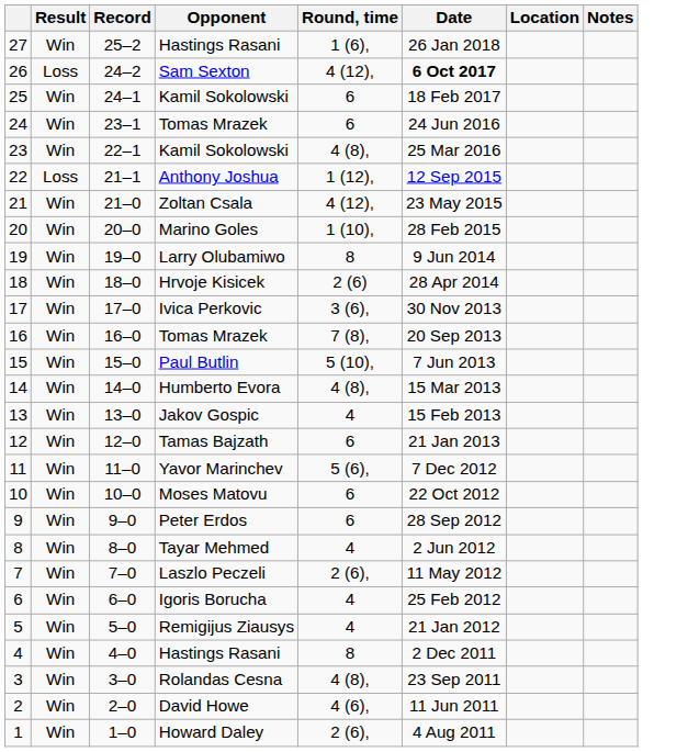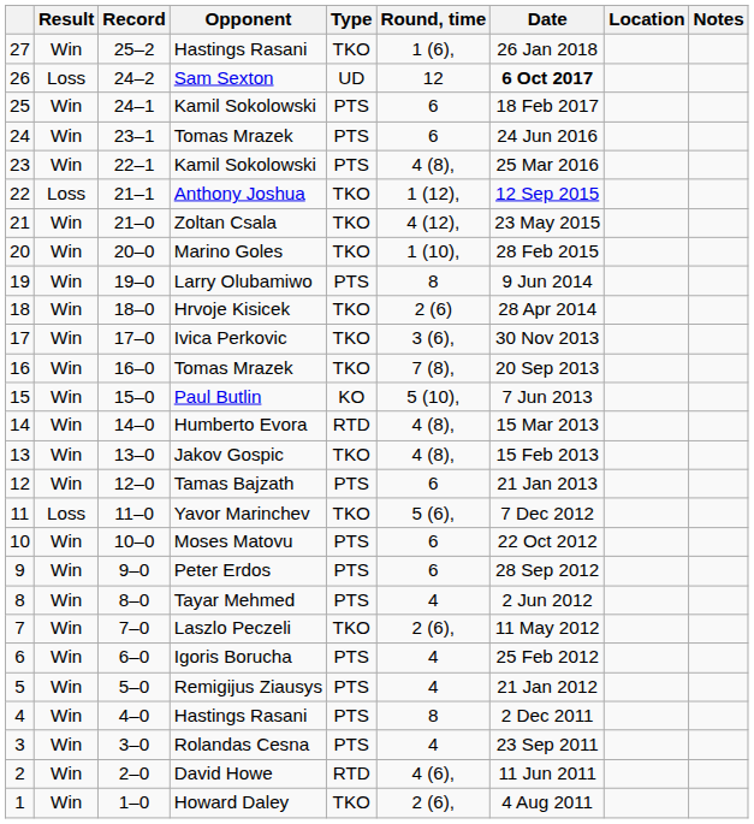 <table class="wikitable" style="text-align:center">
 <tr>
 <th></th>
 <th>Result</th>
 <th>Record</th>
 <th>Opponent</th>
+<th>Type</th>
 <th>Round, time</th>
 <th>Date</th>
 <th>Location</th>
 <th>Notes</th>
 </tr>
 <tr>
 <td>27</td>
 <td>Win</td>
 <td>25–2</td>
 <td style="text-align:left;">Hastings Rasani</td>
+<td>TKO</td>
 <td>1 (6), </td>
 <td>26 Jan 2018</td>
 <td style="text-align:left;"></td>
 <td></td>
 </tr>
 <tr>
 <td>26</td>
 <td>Loss</td>
 <td>24–2</td>
 <td style="text-align:left;"><a href='#'>Sam Sexton</a></td>
-<td>4 (12), </td>
+<td>UD</td>
+<td>12</td>
 <td><strong>6 Oct 2017</strong></td>
 <td style="text-align:left;"></td>
 <td style="text-align:left;"></td>
 </tr>
 <tr>
 <td>25</td>
 <td>Win</td>
 <td>24–1</td>
 <td style="text-align:left;">Kamil Sokolowski</td>
+<td>PTS</td>
 <td>6</td>
 <td>18 Feb 2017</td>
 <td style="text-align:left;"></td>
 <td></td>
 </tr>
 <tr>
 <td>24</td>
 <td>Win</td>
 <td>23–1</td>
 <td style="text-align:left;">Tomas Mrazek</td>
+<td>PTS</td>
 <td>6</td>
 <td>24 Jun 2016</td>
 <td style="text-align:left;"></td>
 <td></td>
 </tr>
 <tr>
 <td>23</td>
 <td>Win</td>
 <td>22–1</td>
 <td style="text-align:left;">Kamil Sokolowski</td>
+<td>PTS</td>
 <td>4 (8), </td>
 <td>25 Mar 2016</td>
 <td style="text-align:left;"></td>
 <td></td>
 </tr>
 <tr>
 <td>22</td>
 <td>Loss</td>
 <td>21–1</td>
 <td style="text-align:left;"><a href='#'>Anthony Joshua</a></td>
+<td>TKO</td>
 <td>1 (12), </td>
 <td><a href='#'>12 Sep 2015</a></td>
 <td style="text-align:left;"></td>
 <td style="text-align:left;"></td>
 </tr>
 <tr>
 <td>21</td>
 <td>Win</td>
 <td>21–0</td>
 <td style="text-align:left;">Zoltan Csala</td>
+<td>TKO</td>
 <td>4 (12), </td>
 <td>23 May 2015</td>
 <td style="text-align:left;"></td>
 <td style="text-align:left;"></td>
 </tr>
 <tr>
 <td>20</td>
 <td>Win</td>
 <td>20–0</td>
 <td style="text-align:left;">Marino Goles</td>
+<td>TKO</td>
 <td>1 (10), </td>
 <td>28 Feb 2015</td>
 <td style="text-align:left;"></td>
 <td></td>
 </tr>
 <tr>
 <td>19</td>
 <td>Win</td>
 <td>19–0</td>
 <td style="text-align:left;">Larry Olubamiwo</td>
+<td>PTS</td>
 <td>8</td>
 <td>9 Jun 2014</td>
 <td style="text-align:left;"></td>
 <td></td>
 </tr>
 <tr>
 <td>18</td>
 <td>Win</td>
 <td>18–0</td>
 <td style="text-align:left;">Hrvoje Kisicek</td>
+<td>TKO</td>
 <td>2 (6)</td>
 <td>28 Apr 2014</td>
 <td style="text-align:left;"></td>
 <td></td>
 </tr>
 <tr>
 <td>17</td>
 <td>Win</td>
 <td>17–0</td>
 <td style="text-align:left;">Ivica Perkovic</td>
+<td>TKO</td>
 <td>3 (6), </td>
 <td>30 Nov 2013</td>
 <td style="text-align:left;"></td>
 <td></td>
 </tr>
 <tr>
 <td>16</td>
 <td>Win</td>
 <td>16–0</td>
 <td style="text-align:left;">Tomas Mrazek</td>
+<td>TKO</td>
 <td>7 (8), </td>
 <td>20 Sep 2013</td>
 <td style="text-align:left;"></td>
 <td></td>
 </tr>
 <tr>
 <td>15</td>
 <td>Win</td>
 <td>15–0</td>
 <td style="text-align:left;"><a href='#'>Paul Butlin</a></td>
+<td>KO</td>
 <td>5 (10), </td>
 <td>7 Jun 2013</td>
 <td style="text-align:left;"></td>
 <td style="text-align:left;"></td>
 </tr>
 <tr>
 <td>14</td>
 <td>Win</td>
 <td>14–0</td>
 <td style="text-align:left;">Humberto Evora</td>
+<td>RTD</td>
 <td>4 (8), </td>
 <td>15 Mar 2013</td>
 <td style="text-align:left;"></td>
 <td></td>
 </tr>
 <tr>
 <td>13</td>
 <td>Win</td>
 <td>13–0</td>
 <td style="text-align:left;">Jakov Gospic</td>
-<td>4</td>
+<td>TKO</td>
+<td>4 (8), </td>
 <td>15 Feb 2013</td>
 <td style="text-align:left;"></td>
 <td></td>
 </tr>
 <tr>
 <td>12</td>
 <td>Win</td>
 <td>12–0</td>
 <td style="text-align:left;">Tamas Bajzath</td>
+<td>PTS</td>
 <td>6</td>
 <td>21 Jan 2013</td>
 <td style="text-align:left;"></td>
 <td></td>
 </tr>
 <tr>
 <td>11</td>
-<td>Win</td>
+<td>Loss</td>
 <td>11–0</td>
 <td style="text-align:left;">Yavor Marinchev</td>
+<td>TKO</td>
 <td>5 (6), </td>
 <td>7 Dec 2012</td>
 <td style="text-align:left;"></td>
 <td></td>
 </tr>
 <tr>
 <td>10</td>
 <td>Win</td>
 <td>10–0</td>
 <td style="text-align:left;">Moses Matovu</td>
+<td>PTS</td>
 <td>6</td>
 <td>22 Oct 2012</td>
 <td style="text-align:left;"></td>
 <td></td>
 </tr>
 <tr>
 <td>9</td>
 <td>Win</td>
 <td>9–0</td>
 <td style="text-align:left;">Peter Erdos</td>
+<td>PTS</td>
 <td>6</td>
 <td>28 Sep 2012</td>
 <td style="text-align:left;"></td>
 <td></td>
 </tr>
 <tr>
 <td>8</td>
 <td>Win</td>
 <td>8–0</td>
 <td style="text-align:left;">Tayar Mehmed</td>
+<td>PTS</td>
 <td>4</td>
 <td>2 Jun 2012</td>
 <td style="text-align:left;"></td>
 <td></td>
 </tr>
 <tr>
 <td>7</td>
 <td>Win</td>
 <td>7–0</td>
 <td style="text-align:left;">Laszlo Peczeli</td>
+<td>TKO</td>
 <td>2 (6), </td>
 <td>11 May 2012</td>
 <td style="text-align:left;"></td>
 <td></td>
 </tr>
 <tr>
 <td>6</td>
 <td>Win</td>
 <td>6–0</td>
 <td style="text-align:left;">Igoris Borucha</td>
+<td>PTS</td>
 <td>4</td>
 <td>25 Feb 2012</td>
 <td style="text-align:left;"></td>
 <td></td>
 </tr>
 <tr>
 <td>5</td>
 <td>Win</td>
 <td>5–0</td>
 <td style="text-align:left;">Remigijus Ziausys</td>
+<td>PTS</td>
 <td>4</td>
 <td>21 Jan 2012</td>
 <td style="text-align:left;"></td>
 <td></td>
 </tr>
 <tr>
 <td>4</td>
 <td>Win</td>
 <td>4–0</td>
 <td style="text-align:left;">Hastings Rasani</td>
+<td>PTS</td>
 <td>8</td>
 <td>2 Dec 2011</td>
 <td style="text-align:left;"></td>
 <td></td>
 </tr>
 <tr>
 <td>3</td>
 <td>Win</td>
 <td>3–0</td>
 <td style="text-align:left;">Rolandas Cesna</td>
-<td>4 (8), </td>
+<td>PTS</td>
+<td>4</td>
 <td>23 Sep 2011</td>
 <td style="text-align:left;"></td>
 <td></td>
 </tr>
 <tr>
 <td>2</td>
 <td>Win</td>
 <td>2–0</td>
 <td style="text-align:left;">David Howe</td>
+<td>RTD</td>
 <td>4 (6), </td>
 <td>11 Jun 2011</td>
 <td style="text-align:left;"></td>
 <td></td>
 </tr>
 <tr>
 <td>1</td>
 <td>Win</td>
 <td>1–0</td>
 <td style="text-align:left;">Howard Daley</td>
+<td>TKO</td>
 <td>2 (6), </td>
 <td>4 Aug 2011</td>
 <td style="text-align:left;"></td>
 <td></td>
 </tr>
 </table>
